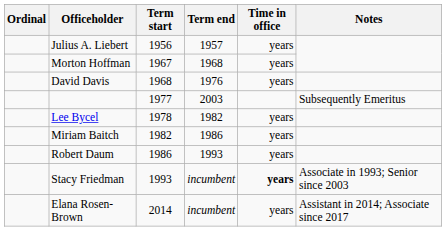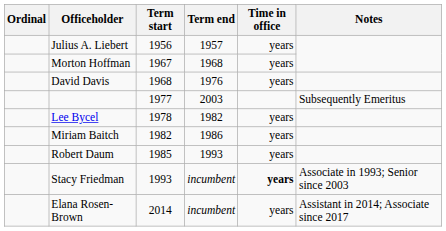 <table class="wikitable sortable">
 <tr>
 <th>Ordinal</th>
 <th>Officeholder</th>
 <th>Term start</th>
 <th>Term end</th>
 <th>Time in office</th>
 <th>Notes</th>
 </tr>
 <tr>
 <td align=center></td>
 <td>Julius A. Liebert</td>
 <td align=center>1956</td>
 <td align=center>1957</td>
 <td align=right> years</td>
 <td rowspan=2></td>
 </tr>
 <tr>
 <td align=center></td>
 <td>Morton Hoffman</td>
 <td align=center>1967</td>
 <td align=center>1968</td>
 <td align=right> years</td>
 </tr>
 <tr>
 <td align=center></td>
 <td>David Davis</td>
 <td align=center>1968</td>
 <td align=center>1976</td>
 <td align=right> years</td>
 <td></td>
 </tr>
 <tr>
 <td align=center></td>
 <td></td>
 <td align=center>1977</td>
 <td align=center>2003</td>
 <td align=right></td>
 <td>Subsequently Emeritus</td>
 </tr>
 <tr>
 <td align=center></td>
 <td><a href='#'>Lee Bycel</a></td>
 <td align=center>1978</td>
 <td align=center>1982</td>
 <td align=right> years</td>
 <td></td>
 </tr>
 <tr>
 <td align=center></td>
 <td>Miriam Baitch</td>
 <td align=center>1982</td>
 <td align=center>1986</td>
 <td align=right> years</td>
 <td></td>
 </tr>
 <tr>
 <td align=center></td>
 <td>Robert Daum</td>
-<td align=center>1986</td>
+<td align=center>1985</td>
 <td align=center>1993</td>
 <td align=right> years</td>
 <td></td>
 </tr>
 <tr>
 <td align=center></td>
 <td>Stacy Friedman</td>
 <td align=center>1993</td>
 <td align=center><em>incumbent</em></td>
 <td align=right><strong> years</strong></td>
 <td>Associate in 1993; Senior since 2003</td>
 </tr>
 <tr>
 <td align=center></td>
 <td>Elana Rosen-Brown</td>
 <td align=center>2014</td>
 <td align=center><em>incumbent</em></td>
 <td align=right> years</td>
 <td>Assistant in 2014; Associate since 2017</td>
 </tr>
 </table>
